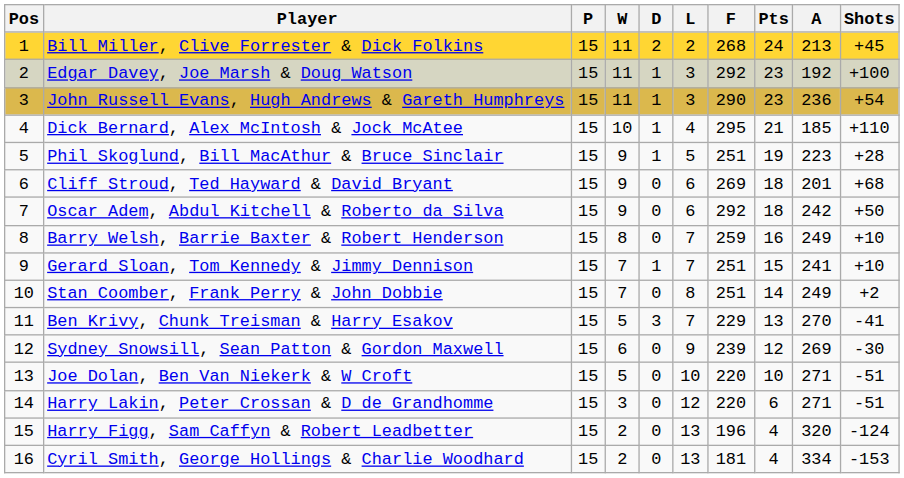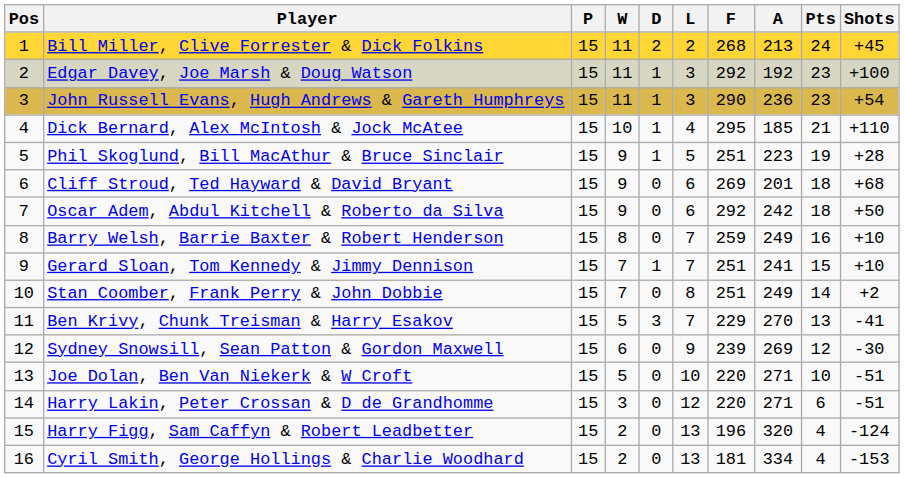 <table class="wikitable" style="font-size: 100%">
 <tr>
 <th width=20>Pos</th>
 <th width=400>Player</th>
 <th width=20>P</th>
 <th width=20>W</th>
 <th width=20>D</th>
 <th width=20>L</th>
 <th width=30>F</th>
+<th width=30>A</th>
 <th width=20>Pts</th>
-<th width=30>A</th>
 <th width=20>Shots</th>
 </tr>
 <tr align=center style="background: #FFD633;">
 <td>1</td>
 <td align="left"> <a href='#'>Bill Miller</a>, <a href='#'>Clive Forrester</a> & <a href='#'>Dick Folkins</a></td>
 <td>15</td>
 <td>11</td>
 <td>2</td>
 <td>2</td>
 <td>268</td>
+<td>213</td>
 <td>24</td>
-<td>213</td>
 <td>+45</td>
 </tr>
 <tr align=center style="background: #D6D6C2;">
 <td>2</td>
 <td align="left"> <a href='#'>Edgar Davey</a>,  <a href='#'>Joe Marsh</a> & <a href='#'>Doug Watson</a></td>
 <td>15</td>
 <td>11</td>
 <td>1</td>
 <td>3</td>
 <td>292</td>
+<td>192</td>
 <td>23</td>
-<td>192</td>
 <td>+100</td>
 </tr>
 <tr align=center style="background: #DBB84D;">
 <td>3</td>
 <td align="left"> <a href='#'>John Russell Evans</a>, <a href='#'>Hugh Andrews</a> & <a href='#'>Gareth Humphreys</a></td>
 <td>15</td>
 <td>11</td>
 <td>1</td>
 <td>3</td>
 <td>290</td>
+<td>236</td>
 <td>23</td>
-<td>236</td>
 <td>+54</td>
 </tr>
 <tr align=center>
 <td>4</td>
 <td align="left"> <a href='#'>Dick Bernard</a>, <a href='#'>Alex McIntosh</a> & <a href='#'>Jock McAtee</a></td>
 <td>15</td>
 <td>10</td>
 <td>1</td>
 <td>4</td>
 <td>295</td>
+<td>185</td>
 <td>21</td>
-<td>185</td>
 <td>+110</td>
 </tr>
 <tr align=center>
 <td>5</td>
 <td align="left"> <a href='#'>Phil Skoglund</a>, <a href='#'>Bill MacAthur</a> & <a href='#'>Bruce Sinclair</a></td>
 <td>15</td>
 <td>9</td>
 <td>1</td>
 <td>5</td>
 <td>251</td>
+<td>223</td>
 <td>19</td>
-<td>223</td>
 <td>+28</td>
 </tr>
 <tr align=center>
 <td>6</td>
 <td align="left"> <a href='#'>Cliff Stroud</a>, <a href='#'>Ted Hayward</a> & <a href='#'>David Bryant</a></td>
 <td>15</td>
 <td>9</td>
 <td>0</td>
 <td>6</td>
 <td>269</td>
+<td>201</td>
 <td>18</td>
-<td>201</td>
 <td>+68</td>
 </tr>
 <tr align=center>
 <td>7</td>
 <td align="left"> <a href='#'>Oscar Adem</a>, <a href='#'>Abdul Kitchell</a> & <a href='#'>Roberto da Silva</a></td>
 <td>15</td>
 <td>9</td>
 <td>0</td>
 <td>6</td>
 <td>292</td>
+<td>242</td>
 <td>18</td>
-<td>242</td>
 <td>+50</td>
 </tr>
 <tr align=center>
 <td>8</td>
 <td align="left"> <a href='#'>Barry Welsh</a>, <a href='#'>Barrie Baxter</a> & <a href='#'>Robert Henderson</a></td>
 <td>15</td>
 <td>8</td>
 <td>0</td>
 <td>7</td>
 <td>259</td>
+<td>249</td>
 <td>16</td>
-<td>249</td>
 <td>+10</td>
 </tr>
 <tr align=center>
 <td>9</td>
 <td align="left"> <a href='#'>Gerard Sloan</a>, <a href='#'>Tom Kennedy</a> & <a href='#'>Jimmy Dennison</a></td>
 <td>15</td>
 <td>7</td>
 <td>1</td>
 <td>7</td>
 <td>251</td>
+<td>241</td>
 <td>15</td>
-<td>241</td>
 <td>+10</td>
 </tr>
 <tr align=center>
 <td>10</td>
 <td align="left"> <a href='#'>Stan Coomber</a>, <a href='#'>Frank Perry</a> & <a href='#'>John Dobbie</a></td>
 <td>15</td>
 <td>7</td>
 <td>0</td>
 <td>8</td>
 <td>251</td>
+<td>249</td>
 <td>14</td>
-<td>249</td>
 <td>+2</td>
 </tr>
 <tr align=center>
 <td>11</td>
 <td align="left"> <a href='#'>Ben Krivy</a>, <a href='#'>Chunk Treisman</a> & <a href='#'>Harry Esakov</a></td>
 <td>15</td>
 <td>5</td>
 <td>3</td>
 <td>7</td>
 <td>229</td>
+<td>270</td>
 <td>13</td>
-<td>270</td>
 <td>-41</td>
 </tr>
 <tr align=center>
 <td>12</td>
 <td align="left"> <a href='#'>Sydney Snowsill</a>, <a href='#'>Sean Patton</a> & <a href='#'>Gordon Maxwell</a></td>
 <td>15</td>
 <td>6</td>
 <td>0</td>
 <td>9</td>
 <td>239</td>
+<td>269</td>
 <td>12</td>
-<td>269</td>
 <td>-30</td>
 </tr>
 <tr align=center>
 <td>13</td>
 <td align="left"> <a href='#'>Joe Dolan</a>, <a href='#'>Ben Van Niekerk</a> & <a href='#'>W Croft</a></td>
 <td>15</td>
 <td>5</td>
 <td>0</td>
 <td>10</td>
 <td>220</td>
+<td>271</td>
 <td>10</td>
-<td>271</td>
 <td>-51</td>
 </tr>
 <tr align=center>
 <td>14</td>
 <td align="left"> <a href='#'>Harry Lakin</a>, <a href='#'>Peter Crossan</a> & <a href='#'>D de Grandhomme</a></td>
 <td>15</td>
 <td>3</td>
 <td>0</td>
 <td>12</td>
 <td>220</td>
+<td>271</td>
 <td>6</td>
-<td>271</td>
 <td>-51</td>
 </tr>
 <tr align=center>
 <td>15</td>
 <td align="left"> <a href='#'>Harry Figg</a>, <a href='#'>Sam Caffyn</a> & <a href='#'>Robert Leadbetter</a></td>
 <td>15</td>
 <td>2</td>
 <td>0</td>
 <td>13</td>
 <td>196</td>
+<td>320</td>
 <td>4</td>
-<td>320</td>
 <td>-124</td>
 </tr>
 <tr align=center>
 <td>16</td>
 <td align="left"> <a href='#'>Cyril Smith</a>, <a href='#'>George Hollings</a> & <a href='#'>Charlie Woodhard</a></td>
 <td>15</td>
 <td>2</td>
 <td>0</td>
 <td>13</td>
 <td>181</td>
+<td>334</td>
 <td>4</td>
-<td>334</td>
 <td>-153</td>
 </tr>
 </table>
